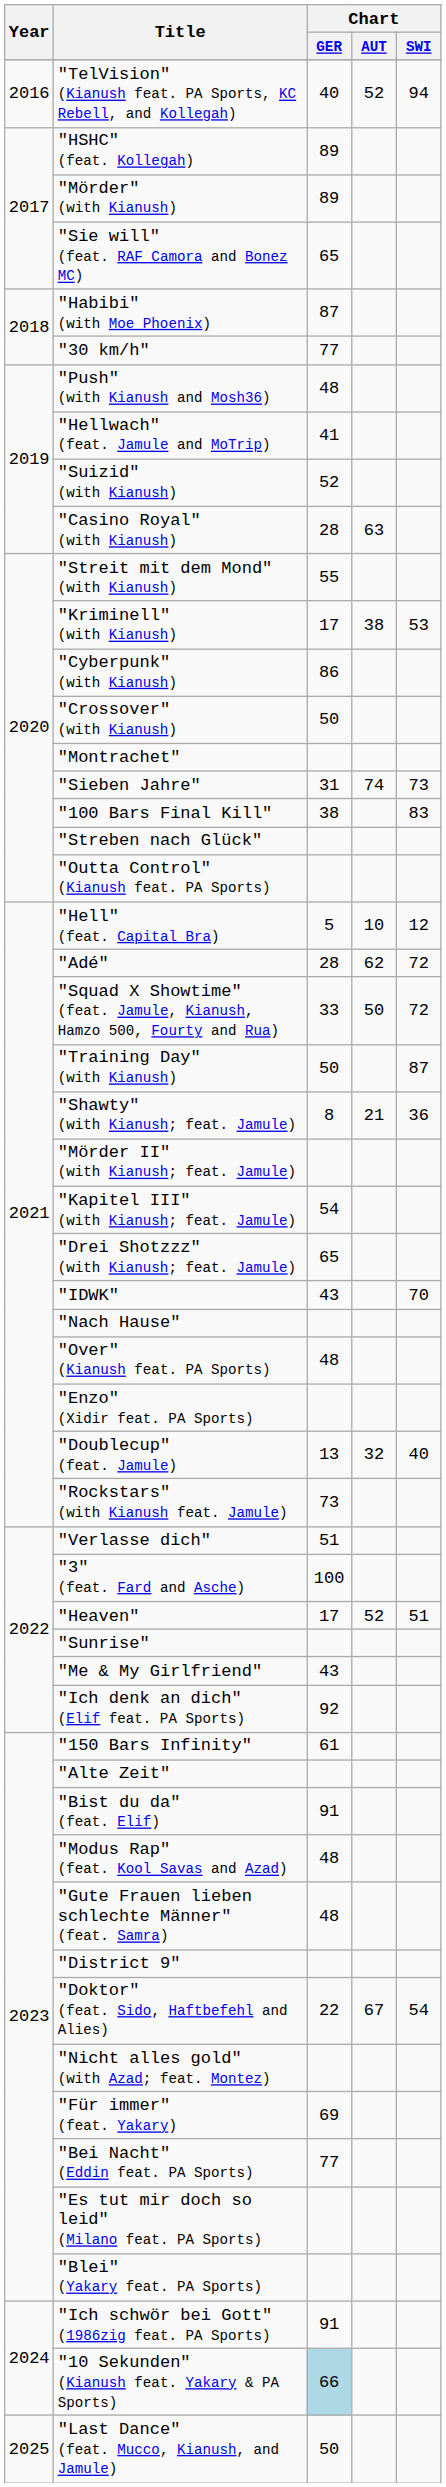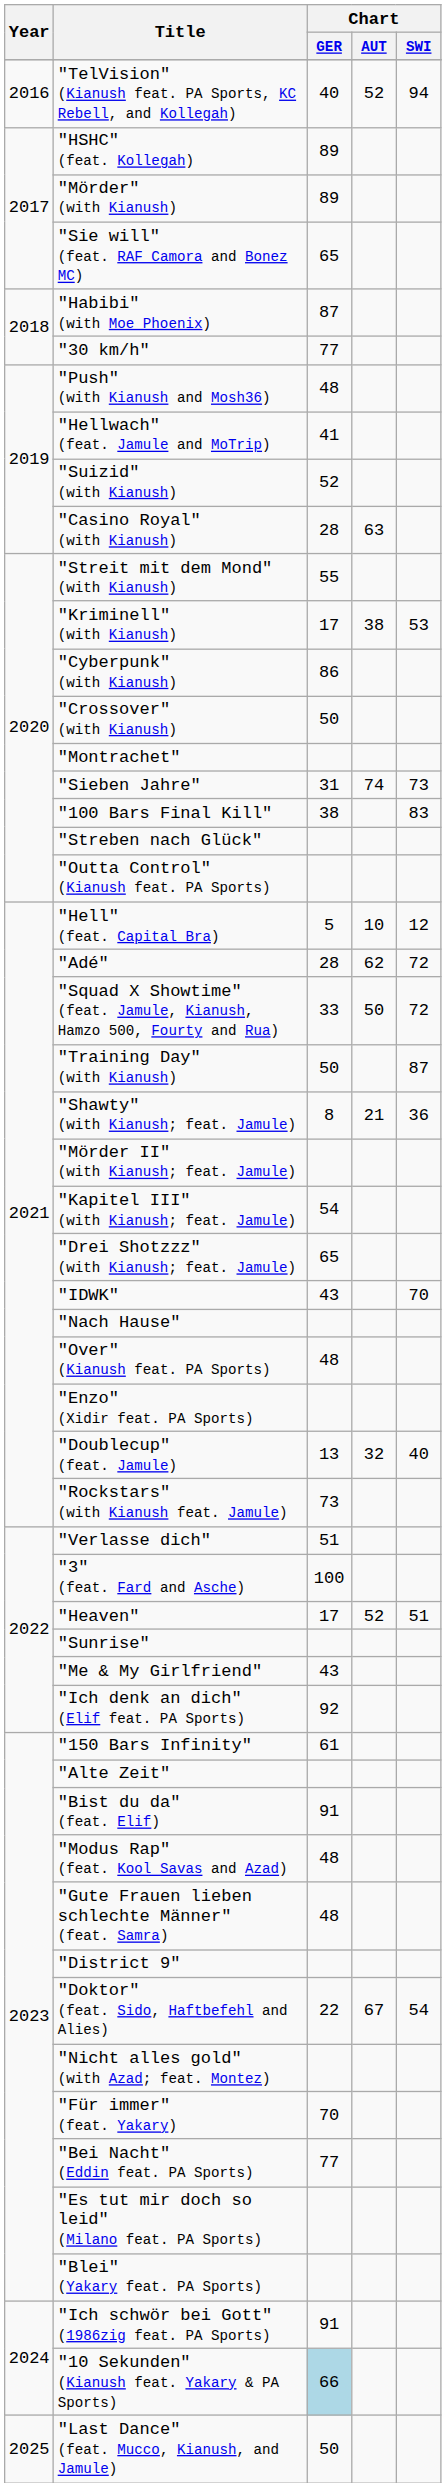 <table class="wikitable">
 <tr>
 <th width="28" rowspan="2">Year</th>
 <th width="187" rowspan="2">Title</th>
 <th colspan="3">Chart</th>
 </tr>
 <tr>
 <th width="28"><small><a href='#'>GER</a></small></th>
 <th width="28"><small><a href='#'>AUT</a></small></th>
 <th width="28"><small><a href='#'>SWI</a></small></th>
 </tr>
 <tr>
 </tr>
 <tr>
 <td rowspan="1">2016</td>
 <td>"TelVision"<br><small>(<a href='#'>Kianush</a> feat. PA Sports, <a href='#'>KC Rebell</a>, and <a href='#'>Kollegah</a>)</small></td>
 <td align="center">40</td>
 <td align="center">52</td>
 <td align="center">94</td>
 </tr>
 <tr>
 <td rowspan="3">2017</td>
 <td>"HSHC"<br><small>(feat. <a href='#'>Kollegah</a>)</small></td>
 <td align="center">89</td>
 <td align="center"></td>
 <td align="center"></td>
 </tr>
 <tr>
 <td>"Mörder"<br><small>(with <a href='#'>Kianush</a>)</small></td>
 <td align="center">89</td>
 <td align="center"></td>
 <td align="center"></td>
 </tr>
 <tr>
 <td>"Sie will"<br><small>(feat. <a href='#'>RAF Camora</a> and <a href='#'>Bonez MC</a>)</small></td>
 <td align="center">65</td>
 <td align="center"></td>
 <td align="center"></td>
 </tr>
 <tr>
 <td rowspan="2">2018</td>
 <td>"Habibi"<br><small>(with <a href='#'>Moe Phoenix</a>)</small></td>
 <td align="center">87</td>
 <td align="center"></td>
 <td align="center"></td>
 </tr>
 <tr>
 <td>"30 km/h"</td>
 <td align="center">77</td>
 <td align="center"></td>
 <td align="center"></td>
 </tr>
 <tr>
 <td rowspan="4">2019</td>
 <td>"Push"<br><small>(with <a href='#'>Kianush</a> and <a href='#'>Mosh36</a>)</small></td>
 <td align="center">48</td>
 <td align="center"></td>
 <td align="center"></td>
 </tr>
 <tr>
 <td>"Hellwach"<br><small>(feat. <a href='#'>Jamule</a> and <a href='#'>MoTrip</a>)</small></td>
 <td align="center">41</td>
 <td align="center"></td>
 <td align="center"></td>
 </tr>
 <tr>
 <td>"Suizid"<br><small>(with <a href='#'>Kianush</a>)</small></td>
 <td align="center">52</td>
 <td align="center"></td>
 <td align="center"></td>
 </tr>
 <tr>
 <td>"Casino Royal"<br><small>(with <a href='#'>Kianush</a>)</small></td>
 <td align="center">28</td>
 <td align="center">63</td>
 <td align="center"></td>
 </tr>
 <tr>
 <td rowspan="9">2020</td>
 <td>"Streit mit dem Mond"<br><small>(with <a href='#'>Kianush</a>)</small></td>
 <td align="center">55</td>
 <td align="center"></td>
 <td align="center"></td>
 </tr>
 <tr>
 <td>"Kriminell"<br><small>(with <a href='#'>Kianush</a>)</small></td>
 <td align="center">17</td>
 <td align="center">38</td>
 <td align="center">53</td>
 </tr>
 <tr>
 <td>"Cyberpunk"<br><small>(with <a href='#'>Kianush</a>)</small></td>
 <td align="center">86</td>
 <td align="center"></td>
 <td align="center"></td>
 </tr>
 <tr>
 <td>"Crossover"<br><small>(with <a href='#'>Kianush</a>)</small></td>
 <td align="center">50</td>
 <td align="center"></td>
 <td align="center"></td>
 </tr>
 <tr>
 <td>"Montrachet"</td>
 <td align="center"></td>
 <td align="center"></td>
 <td align="center"></td>
 </tr>
 <tr>
 <td>"Sieben Jahre"</td>
 <td align="center">31</td>
 <td align="center">74</td>
 <td align="center">73</td>
 </tr>
 <tr>
 <td>"100 Bars Final Kill"</td>
 <td align="center">38</td>
 <td align="center"></td>
 <td align="center">83</td>
 </tr>
 <tr>
 <td>"Streben nach Glück"</td>
 <td align="center"></td>
 <td align="center"></td>
 <td align="center"></td>
 </tr>
 <tr>
 <td>"Outta Control"<br><small>(<a href='#'>Kianush</a> feat. PA Sports)</small></td>
 <td align="center"></td>
 <td align="center"></td>
 <td align="center"></td>
 </tr>
 <tr>
 <td rowspan="14">2021</td>
 <td>"Hell"<br><small>(feat. <a href='#'>Capital Bra</a>)</small></td>
 <td align="center">5</td>
 <td align="center">10</td>
 <td align="center">12</td>
 </tr>
 <tr>
 <td>"Adé"</td>
 <td align="center">28</td>
 <td align="center">62</td>
 <td align="center">72</td>
 </tr>
 <tr>
 <td>"Squad X Showtime"<br><small>(feat. <a href='#'>Jamule</a>, <a href='#'>Kianush</a>, Hamzo 500, <a href='#'>Fourty</a> and <a href='#'>Rua</a>)</small></td>
 <td align="center">33</td>
 <td align="center">50</td>
 <td align="center">72</td>
 </tr>
 <tr>
 <td>"Training Day"<br><small>(with <a href='#'>Kianush</a>)</small></td>
 <td align="center">50</td>
 <td align="center"></td>
 <td align="center">87</td>
 </tr>
 <tr>
 <td>"Shawty"<br><small>(with <a href='#'>Kianush</a>; feat. <a href='#'>Jamule</a>)</small></td>
 <td align="center">8</td>
 <td align="center">21</td>
 <td align="center">36</td>
 </tr>
 <tr>
 <td>"Mörder II"<br><small>(with <a href='#'>Kianush</a>; feat. <a href='#'>Jamule</a>)</small></td>
 <td align="center"></td>
 <td align="center"></td>
 <td align="center"></td>
 </tr>
 <tr>
 <td>"Kapitel III"<br><small>(with <a href='#'>Kianush</a>; feat. <a href='#'>Jamule</a>)</small></td>
 <td align="center">54</td>
 <td align="center"></td>
 <td align="center"></td>
 </tr>
 <tr>
 <td>"Drei Shotzzz"<br><small>(with <a href='#'>Kianush</a>; feat. <a href='#'>Jamule</a>)</small></td>
 <td align="center">65</td>
 <td align="center"></td>
 <td align="center"></td>
 </tr>
 <tr>
 <td>"IDWK"</td>
 <td align="center">43</td>
 <td align="center"></td>
 <td align="center">70</td>
 </tr>
 <tr>
 <td>"Nach Hause"</td>
 <td align="center"></td>
 <td align="center"></td>
 <td align="center"></td>
 </tr>
 <tr>
 <td>"Over"<br><small>(<a href='#'>Kianush</a> feat. PA Sports)</small></td>
 <td align="center">48</td>
 <td align="center"></td>
 <td align="center"></td>
 </tr>
 <tr>
 <td>"Enzo"<br><small>(Xidir feat. PA Sports)</small></td>
 <td align="center"></td>
 <td align="center"></td>
 <td align="center"></td>
 </tr>
 <tr>
 <td>"Doublecup"<br><small> (feat. <a href='#'>Jamule</a>)</small></td>
 <td align="center">13</td>
 <td align="center">32</td>
 <td align="center">40</td>
 </tr>
 <tr>
 <td>"Rockstars"<br><small>(with <a href='#'>Kianush</a> feat. <a href='#'>Jamule</a>)</small></td>
 <td align="center">73</td>
 <td align="center"></td>
 <td align="center"></td>
 </tr>
 <tr>
 <td rowspan="6">2022</td>
 <td>"Verlasse dich"</td>
 <td align="center">51</td>
 <td align="center"></td>
 <td align="center"></td>
 </tr>
 <tr>
 <td>"3"<br><small>(feat. <a href='#'>Fard</a> and <a href='#'>Asche</a>)</small></td>
 <td align="center">100</td>
 <td align="center"></td>
 <td align="center"></td>
 </tr>
 <tr>
 <td>"Heaven"</td>
 <td align="center">17</td>
 <td align="center">52</td>
 <td align="center">51</td>
 </tr>
 <tr>
 <td>"Sunrise"</td>
 <td align="center"></td>
 <td align="center"></td>
 <td align="center"></td>
 </tr>
 <tr>
 <td>"Me & My Girlfriend"</td>
 <td align="center">43</td>
 <td align="center"></td>
 <td align="center"></td>
 </tr>
 <tr>
 <td>"Ich denk an dich"<br><small>(<a href='#'>Elif</a> feat. PA Sports)</small></td>
 <td align="center">92</td>
 <td align="center"></td>
 <td align="center"></td>
 </tr>
 <tr>
 <td rowspan="12">2023</td>
 <td>"150 Bars Infinity"</td>
 <td align="center">61</td>
 <td align="center"></td>
 <td align="center"></td>
 </tr>
 <tr>
 <td>"Alte Zeit"</td>
 <td align="center"></td>
 <td align="center"></td>
 <td align="center"></td>
 </tr>
 <tr>
 <td>"Bist du da"<br><small>(feat. <a href='#'>Elif</a>)</small></td>
 <td align="center">91</td>
 <td align="center"></td>
 <td align="center"></td>
 </tr>
 <tr>
 <td>"Modus Rap"<br><small>(feat. <a href='#'>Kool Savas</a> and <a href='#'>Azad</a>)</small></td>
 <td align="center">48</td>
 <td align="center"></td>
 <td align="center"></td>
 </tr>
 <tr>
 <td>"Gute Frauen lieben schlechte Männer"<br><small>(feat. <a href='#'>Samra</a>)</small></td>
 <td align="center">48</td>
 <td align="center"></td>
 <td align="center"></td>
 </tr>
 <tr>
 <td>"District 9"</td>
 <td align="center"></td>
 <td align="center"></td>
 <td align="center"></td>
 </tr>
 <tr>
 <td>"Doktor"<br><small>(feat. <a href='#'>Sido</a>, <a href='#'>Haftbefehl</a> and Alies)</small></td>
 <td align="center">22</td>
 <td align="center">67</td>
 <td align="center">54</td>
 </tr>
 <tr>
 <td>"Nicht alles gold"<br><small>(with <a href='#'>Azad</a>; feat. <a href='#'>Montez</a>)</small></td>
 <td align="center"></td>
 <td align="center"></td>
 <td align="center"></td>
 </tr>
 <tr>
 <td>"Für immer"<br><small>(feat. <a href='#'>Yakary</a>)</small></td>
-<td align="center">69</td>
+<td align="center">70</td>
 <td align="center"></td>
 <td align="center"></td>
 </tr>
 <tr>
 <td>"Bei Nacht"<br><small>(<a href='#'>Eddin</a> feat. PA Sports)</small></td>
 <td align="center">77</td>
 <td align="center"></td>
 <td align="center"></td>
 </tr>
 <tr>
 <td>"Es tut mir doch so leid"<br><small>(<a href='#'>Milano</a> feat. PA Sports)</small></td>
 <td align="center"></td>
 <td align="center"></td>
 <td align="center"></td>
 </tr>
 <tr>
 <td>"Blei"<br><small>(<a href='#'>Yakary</a> feat. PA Sports)</small></td>
 <td align="center"></td>
 <td align="center"></td>
 <td align="center"></td>
 </tr>
 <tr>
 <td rowspan="2">2024</td>
 <td>"Ich schwör bei Gott"<br><small>(<a href='#'>1986zig</a> feat. PA Sports)</small></td>
 <td align="center">91</td>
 <td align="center"></td>
 <td align="center"></td>
 </tr>
 <tr>
 <td>"10 Sekunden"<br><small>(<a href='#'>Kianush</a> feat. <a href='#'>Yakary</a> & PA Sports)</small></td>
 <td align="center" style="background: lightblue;">66</td>
 <td align="center"></td>
 <td align="center"></td>
 </tr>
 <tr>
 <td rowspan="1">2025</td>
 <td>"Last Dance"<br><small>(feat. <a href='#'>Mucco</a>, <a href='#'>Kianush</a>, and <a href='#'>Jamule</a>)</small></td>
 <td align="center">50</td>
 <td align="center"></td>
 <td align="center"></td>
 </tr>
 </table>
